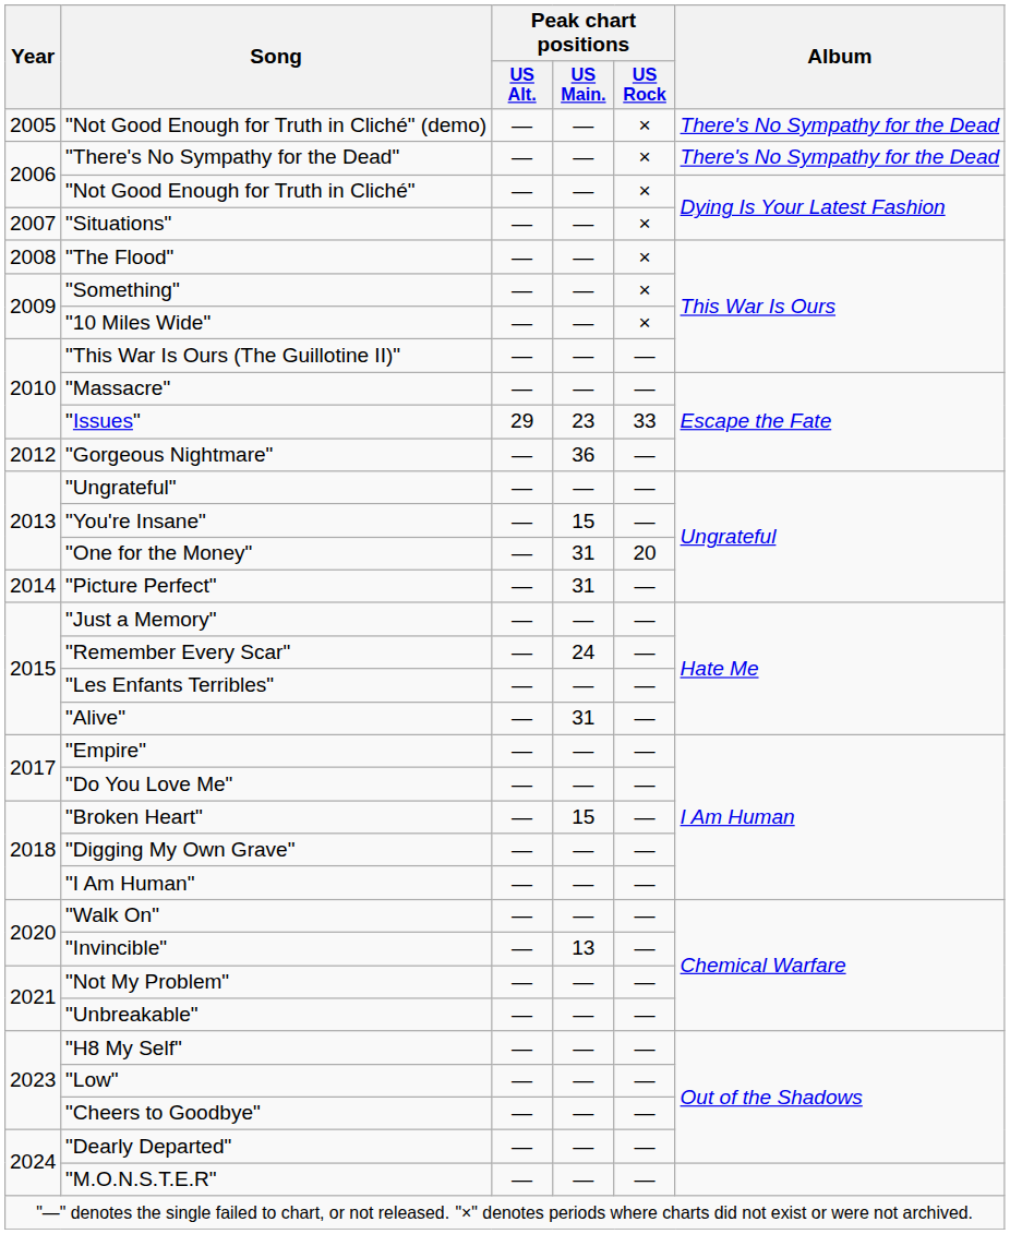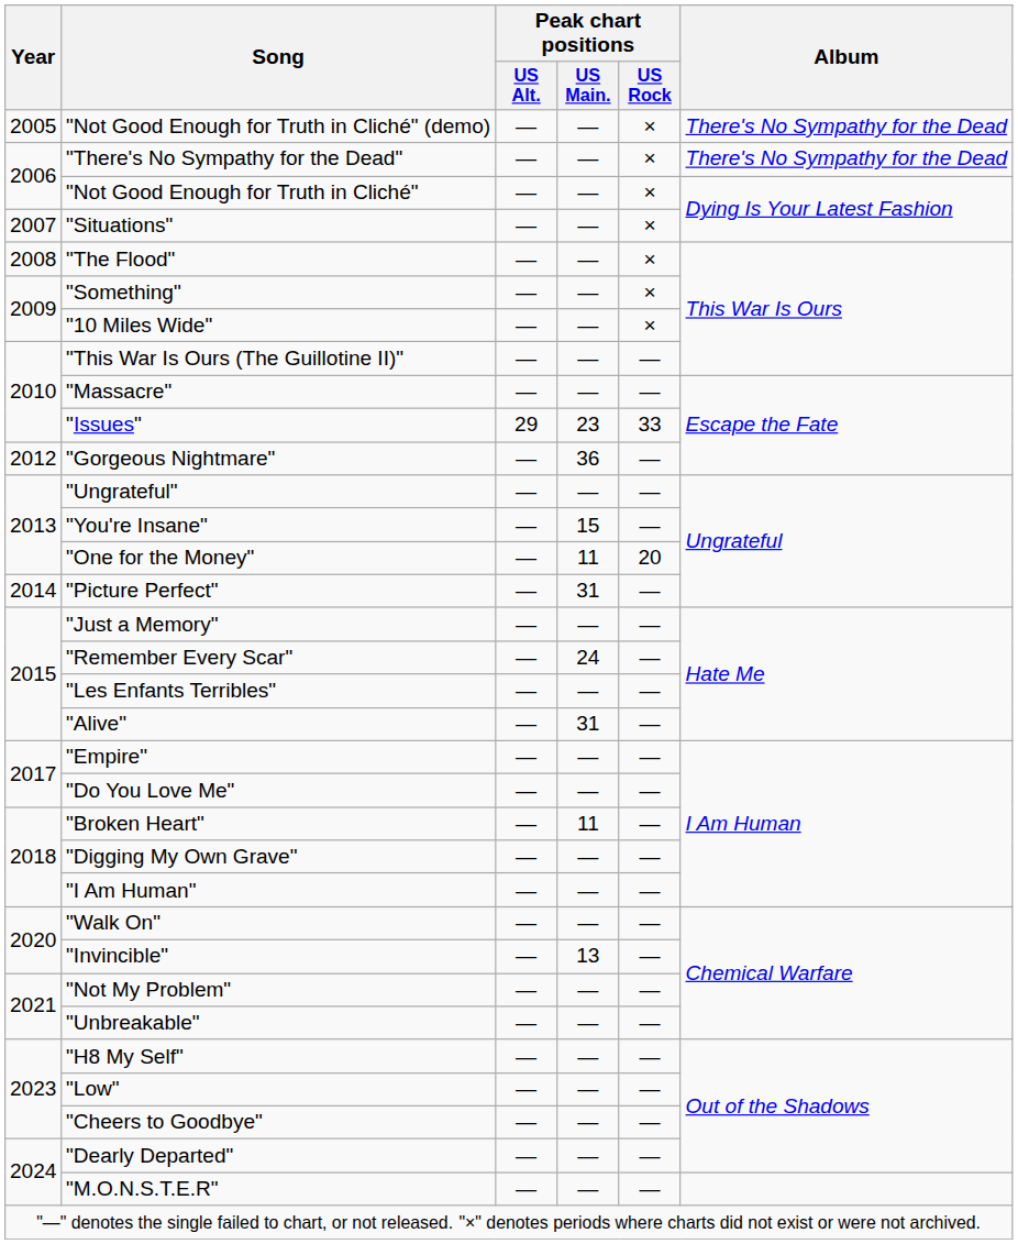 <table class="wikitable">
 <tr>
 <th rowspan="2">Year</th>
 <th rowspan="2">Song</th>
 <th colspan="3">Peak chart positions</th>
 <th rowspan="2">Album</th>
 </tr>
 <tr>
 <th style="width:3em;font-size:85%"><a href='#'>US<br>Alt.</a><br></th>
 <th style="width:3em;font-size:85%"><a href='#'>US<br>Main.</a><br></th>
 <th style="width:3em;font-size:85%"><a href='#'>US<br>Rock</a><br></th>
 </tr>
 <tr>
 <td align="center">2005</td>
 <td align="left">"Not Good Enough for Truth in Cliché" (demo)</td>
 <td align="center">—</td>
 <td align="center">—</td>
 <td align="center">×</td>
 <td><em><a href='#'>There's No Sympathy for the Dead</a></em></td>
 </tr>
 <tr>
 <td align="center" rowspan="2">2006</td>
 <td align="left">"There's No Sympathy for the Dead"</td>
 <td align="center">—</td>
 <td align="center">—</td>
 <td align="center">×</td>
 <td><em><a href='#'>There's No Sympathy for the Dead</a></em></td>
 </tr>
 <tr>
 <td align="left">"Not Good Enough for Truth in Cliché"</td>
 <td align="center">—</td>
 <td align="center">—</td>
 <td align="center">×</td>
 <td rowspan="2"><em><a href='#'>Dying Is Your Latest Fashion</a></em></td>
 </tr>
 <tr>
 <td align="center">2007</td>
 <td align="left">"Situations"</td>
 <td align="center">—</td>
 <td align="center">—</td>
 <td align="center">×</td>
 </tr>
 <tr>
 <td align="center">2008</td>
 <td align="left">"The Flood"</td>
 <td align="center">—</td>
 <td align="center">—</td>
 <td align="center">×</td>
 <td rowspan="4"><em><a href='#'>This War Is Ours</a></em></td>
 </tr>
 <tr>
 <td align="center" rowspan="2">2009</td>
 <td align="left">"Something"</td>
 <td align="center">—</td>
 <td align="center">—</td>
 <td align="center">×</td>
 </tr>
 <tr>
 <td align="left">"10 Miles Wide"</td>
 <td align="center">—</td>
 <td align="center">—</td>
 <td align="center">×</td>
 </tr>
 <tr>
 <td align="center" rowspan="3">2010</td>
 <td align="left">"This War Is Ours (The Guillotine II)"</td>
 <td align="center">—</td>
 <td align="center">—</td>
 <td align="center">—</td>
 </tr>
 <tr>
 <td align="left">"Massacre"</td>
 <td align="center">—</td>
 <td align="center">—</td>
 <td align="center">—</td>
 <td rowspan="3"><em><a href='#'>Escape the Fate</a></em></td>
 </tr>
 <tr>
 <td align="left">"<a href='#'>Issues</a>"</td>
 <td align="center">29</td>
 <td align="center">23</td>
 <td align="center">33</td>
 </tr>
 <tr>
 <td align="center">2012</td>
 <td align="left">"Gorgeous Nightmare"</td>
 <td align="center">—</td>
 <td align="center">36</td>
 <td align="center">—</td>
 </tr>
 <tr>
 <td align="center" rowspan="3">2013</td>
 <td align="left">"Ungrateful"</td>
 <td align="center">—</td>
 <td align="center">—</td>
 <td align="center">—</td>
 <td rowspan="4"><em><a href='#'>Ungrateful</a></em></td>
 </tr>
 <tr>
 <td align="left">"You're Insane"</td>
 <td align="center">—</td>
 <td align="center">15</td>
 <td align="center">—</td>
 </tr>
 <tr>
 <td align="left">"One for the Money"</td>
 <td align="center">—</td>
-<td align="center">31</td>
+<td align="center">11</td>
 <td align="center">20</td>
 </tr>
 <tr>
 <td align="center">2014</td>
 <td align="left">"Picture Perfect"</td>
 <td align="center">—</td>
 <td align="center">31</td>
 <td align="center">—</td>
 </tr>
 <tr>
 <td align="center" rowspan="4">2015</td>
 <td align="left">"Just a Memory"</td>
 <td align="center">—</td>
 <td align="center">—</td>
 <td align="center">—</td>
 <td rowspan="4"><em><a href='#'>Hate Me</a></em></td>
 </tr>
 <tr>
 <td align="left">"Remember Every Scar"</td>
 <td align="center">—</td>
 <td align="center">24</td>
 <td align="center">—</td>
 </tr>
 <tr>
 <td align="left">"Les Enfants Terribles"</td>
 <td align="center">—</td>
 <td align="center">—</td>
 <td align="center">—</td>
 </tr>
 <tr>
 <td align="left">"Alive"</td>
 <td align="center">—</td>
 <td align="center">31</td>
 <td align="center">—</td>
 </tr>
 <tr>
 <td align="center" rowspan="2">2017</td>
 <td align="left">"Empire"</td>
 <td align="center">—</td>
 <td align="center">—</td>
 <td align="center">—</td>
 <td rowspan="5"><em><a href='#'>I Am Human</a></em></td>
 </tr>
 <tr>
 <td align="left">"Do You Love Me"</td>
 <td align="center">—</td>
 <td align="center">—</td>
 <td align="center">—</td>
 </tr>
 <tr>
 <td align="center" rowspan="3">2018</td>
 <td align="left">"Broken Heart"</td>
 <td align="center">—</td>
-<td align="center">15</td>
+<td align="center">11</td>
 <td align="center">—</td>
 </tr>
 <tr>
 <td align="left">"Digging My Own Grave"</td>
 <td align="center">—</td>
 <td align="center">—</td>
 <td align="center">—</td>
 </tr>
 <tr>
 <td align="left">"I Am Human"</td>
 <td align="center">—</td>
 <td align="center">—</td>
 <td align="center">—</td>
 </tr>
 <tr>
 <td align="center" rowspan="2">2020</td>
 <td align="left">"Walk On"</td>
 <td align="center">—</td>
 <td align="center">—</td>
 <td align="center">—</td>
 <td rowspan="4"><em><a href='#'>Chemical Warfare</a></em></td>
 </tr>
 <tr>
 <td align="left">"Invincible"<br></td>
 <td align="center">—</td>
 <td align="center">13</td>
 <td align="center">—</td>
 </tr>
 <tr>
 <td align="center" rowspan="2">2021</td>
 <td align="left">"Not My Problem"<br></td>
 <td align="center">—</td>
 <td align="center">—</td>
 <td align="center">—</td>
 </tr>
 <tr>
 <td align="left">"Unbreakable"</td>
 <td align="center">—</td>
 <td align="center">—</td>
 <td align="center">—</td>
 </tr>
 <tr>
 <td align="center" rowspan="3">2023</td>
 <td align="left">"H8 My Self"</td>
 <td align="center">—</td>
 <td align="center">—</td>
 <td align="center">—</td>
 <td rowspan="4"><em><a href='#'>Out of the Shadows</a></em></td>
 </tr>
 <tr>
 <td align="left">"Low"</td>
 <td align="center">—</td>
 <td align="center">—</td>
 <td align="center">—</td>
 </tr>
 <tr>
 <td align="left">"Cheers to Goodbye"<br></td>
 <td align="center">—</td>
 <td align="center">—</td>
 <td align="center">—</td>
 </tr>
 <tr>
 <td align="center" rowspan="2">2024</td>
 <td align="left">"Dearly Departed"<br></td>
 <td align="center">—</td>
 <td align="center">—</td>
 <td align="center">—</td>
 </tr>
 <tr>
 <td align="left">"M.O.N.S.T.E.R"</td>
 <td align="center">—</td>
 <td align="center">—</td>
 <td align="center">—</td>
 <td></td>
 </tr>
 <tr>
 <td colspan="15" align="center"><small>"—" denotes the single failed to chart, or not released.</small> <small>"×" denotes periods where charts did not exist or were not archived.</small></td>
 </tr>
 </table>
